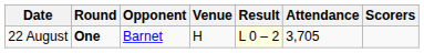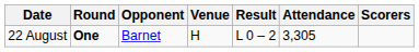 <table class="wikitable">
 <tr>
 <th>Date</th>
 <th>Round</th>
 <th>Opponent</th>
 <th>Venue</th>
 <th>Result</th>
 <th>Attendance</th>
 <th>Scorers</th>
 </tr>
 <tr>
 <td>22 August</td>
 <td><strong>One</strong></td>
 <td><a href='#'>Barnet</a></td>
 <td>H</td>
-<td style="background: lightyellow;">L 0 – 2</td>
-<td>3,705</td>
+<td>L 0 – 2</td>
+<td>3,305</td>
 <td></td>
 </tr>
 </table>
